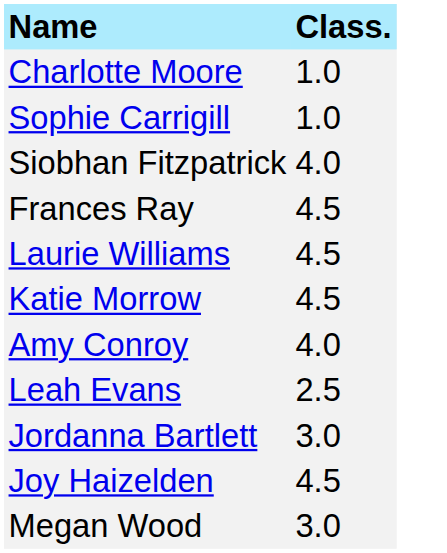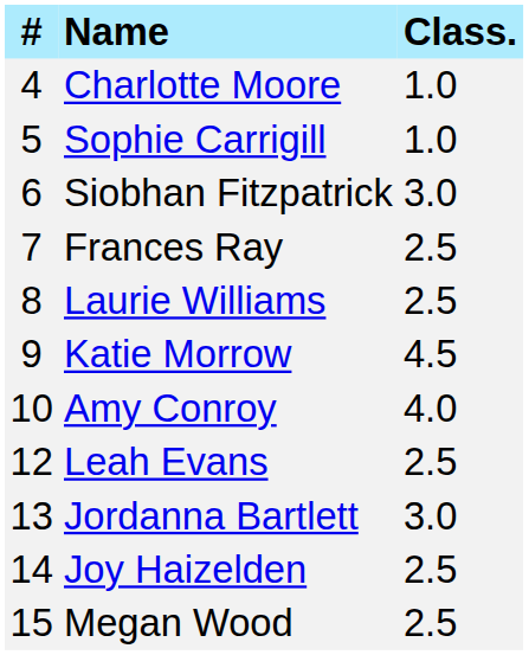 <table border=0 cellpadding=2 cellspacing=0  |- bgcolor=#F2F2F2 style="text-align:center; font-size:90%;">
 <tr bgcolor=#ADEBFD>
+<th>#</th>
 <th align=left>Name</th>
 <th align=left>Class.</th>
 </tr>
 <tr>
+<td>4</td>
 <td align=left><a href='#'>Charlotte Moore</a></td>
 <td align=left>1.0</td>
 </tr>
 <tr>
+<td>5</td>
 <td align=left><a href='#'>Sophie Carrigill</a></td>
 <td align=left>1.0</td>
 </tr>
 <tr>
+<td>6</td>
 <td align=left>Siobhan Fitzpatrick</td>
-<td align=left>4.0</td>
+<td align=left>3.0</td>
 </tr>
 <tr>
+<td>7</td>
 <td align=left>Frances Ray</td>
-<td align=left>4.5</td>
+<td align=left>2.5</td>
 </tr>
 <tr>
+<td>8</td>
 <td align=left><a href='#'>Laurie Williams</a></td>
-<td align=left>4.5</td>
+<td align=left>2.5</td>
 </tr>
 <tr>
+<td>9</td>
 <td align=left><a href='#'>Katie Morrow</a></td>
 <td align=left>4.5</td>
 </tr>
 <tr>
+<td>10</td>
 <td align=left><a href='#'>Amy Conroy</a></td>
 <td align=left>4.0</td>
 </tr>
 <tr>
+<td>12</td>
 <td align=left><a href='#'>Leah Evans</a></td>
 <td align=left>2.5</td>
 </tr>
 <tr>
+<td>13</td>
 <td align=left><a href='#'>Jordanna Bartlett</a></td>
 <td align=left>3.0</td>
 </tr>
 <tr>
+<td>14</td>
 <td align=left><a href='#'>Joy Haizelden</a></td>
-<td align=left>4.5</td>
+<td align=left>2.5</td>
 </tr>
 <tr>
+<td>15</td>
 <td align=left>Megan Wood</td>
-<td align=left>3.0</td>
+<td align=left>2.5</td>
 </tr>
 </table>
